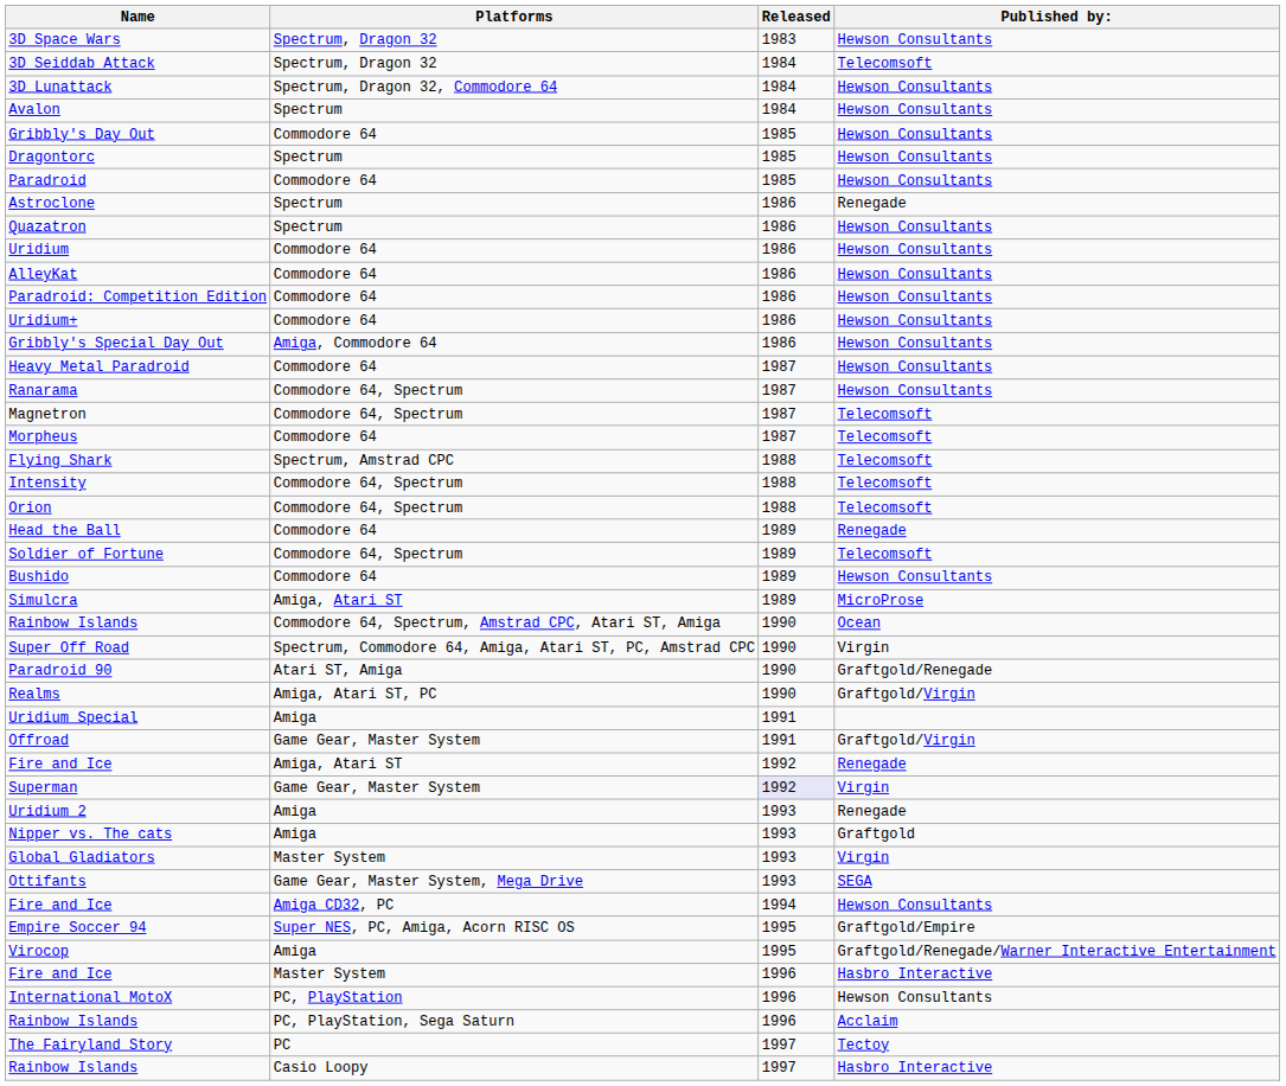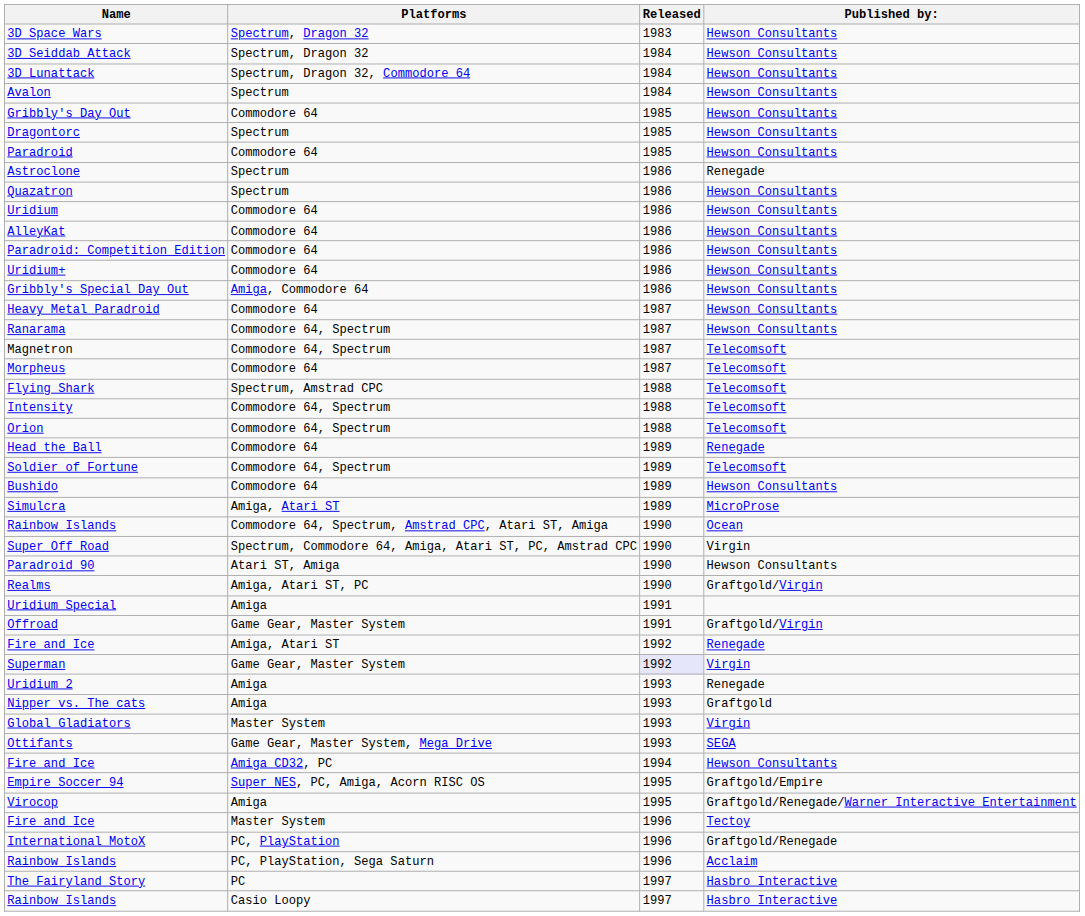 <table class="wikitable">
 <tr>
 <th>Name</th>
 <th>Platforms</th>
 <th>Released</th>
 <th>Published by:</th>
 </tr>
 <tr>
 <td><a href='#'>3D Space Wars</a></td>
 <td><a href='#'>Spectrum</a>, <a href='#'>Dragon 32</a></td>
 <td>1983</td>
 <td><a href='#'>Hewson Consultants</a></td>
 </tr>
 <tr>
 <td><a href='#'>3D Seiddab Attack</a></td>
 <td>Spectrum, Dragon 32</td>
 <td>1984</td>
-<td><a href='#'>Telecomsoft</a></td>
+<td><a href='#'>Hewson Consultants</a></td>
 </tr>
 <tr>
 <td><a href='#'>3D Lunattack</a></td>
 <td>Spectrum, Dragon 32, <a href='#'>Commodore 64</a></td>
 <td>1984</td>
 <td><a href='#'>Hewson Consultants</a></td>
 </tr>
 <tr>
 <td><a href='#'>Avalon</a></td>
 <td>Spectrum</td>
 <td>1984</td>
 <td><a href='#'>Hewson Consultants</a></td>
 </tr>
 <tr>
 <td><a href='#'>Gribbly's Day Out</a></td>
 <td>Commodore 64</td>
 <td>1985</td>
 <td><a href='#'>Hewson Consultants</a></td>
 </tr>
 <tr>
 <td><a href='#'>Dragontorc</a></td>
 <td>Spectrum</td>
 <td>1985</td>
 <td><a href='#'>Hewson Consultants</a></td>
 </tr>
 <tr>
 <td><a href='#'>Paradroid</a></td>
 <td>Commodore 64</td>
 <td>1985</td>
 <td><a href='#'>Hewson Consultants</a></td>
 </tr>
 <tr>
 <td><a href='#'>Astroclone</a></td>
 <td>Spectrum</td>
 <td>1986</td>
 <td>Renegade</td>
 </tr>
 <tr>
 <td><a href='#'>Quazatron</a></td>
 <td>Spectrum</td>
 <td>1986</td>
 <td><a href='#'>Hewson Consultants</a></td>
 </tr>
 <tr>
 <td><a href='#'>Uridium</a></td>
 <td>Commodore 64</td>
 <td>1986</td>
 <td><a href='#'>Hewson Consultants</a></td>
 </tr>
 <tr>
 <td><a href='#'>AlleyKat</a></td>
 <td>Commodore 64</td>
 <td>1986</td>
 <td><a href='#'>Hewson Consultants</a></td>
 </tr>
 <tr>
 <td><a href='#'>Paradroid: Competition Edition</a></td>
 <td>Commodore 64</td>
 <td>1986</td>
 <td><a href='#'>Hewson Consultants</a></td>
 </tr>
 <tr>
 <td><a href='#'>Uridium+</a></td>
 <td>Commodore 64</td>
 <td>1986</td>
 <td><a href='#'>Hewson Consultants</a></td>
 </tr>
 <tr>
 <td><a href='#'>Gribbly's Special Day Out</a></td>
 <td><a href='#'>Amiga</a>, Commodore 64</td>
 <td>1986</td>
 <td><a href='#'>Hewson Consultants</a></td>
 </tr>
 <tr>
 <td><a href='#'>Heavy Metal Paradroid</a></td>
 <td>Commodore 64</td>
 <td>1987</td>
 <td><a href='#'>Hewson Consultants</a></td>
 </tr>
 <tr>
 <td><a href='#'>Ranarama</a></td>
 <td>Commodore 64, Spectrum</td>
 <td>1987</td>
 <td><a href='#'>Hewson Consultants</a></td>
 </tr>
 <tr>
 <td>Magnetron</td>
 <td>Commodore 64, Spectrum</td>
 <td>1987</td>
 <td><a href='#'>Telecomsoft</a></td>
 </tr>
 <tr>
 <td><a href='#'>Morpheus</a></td>
 <td>Commodore 64</td>
 <td>1987</td>
 <td><a href='#'>Telecomsoft</a></td>
 </tr>
 <tr>
 <td><a href='#'>Flying Shark</a></td>
 <td>Spectrum, Amstrad CPC</td>
 <td>1988</td>
 <td><a href='#'>Telecomsoft</a></td>
 </tr>
 <tr>
 <td><a href='#'>Intensity</a></td>
 <td>Commodore 64, Spectrum</td>
 <td>1988</td>
 <td><a href='#'>Telecomsoft</a></td>
 </tr>
 <tr>
 <td><a href='#'>Orion</a></td>
 <td>Commodore 64, Spectrum</td>
 <td>1988</td>
 <td><a href='#'>Telecomsoft</a></td>
 </tr>
 <tr>
 <td><a href='#'>Head the Ball</a></td>
 <td>Commodore 64</td>
 <td>1989</td>
 <td><a href='#'>Renegade</a></td>
 </tr>
 <tr>
 <td><a href='#'>Soldier of Fortune</a></td>
 <td>Commodore 64, Spectrum</td>
 <td>1989</td>
 <td><a href='#'>Telecomsoft</a></td>
 </tr>
 <tr>
 <td><a href='#'>Bushido</a></td>
 <td>Commodore 64</td>
 <td>1989</td>
 <td><a href='#'>Hewson Consultants</a></td>
 </tr>
 <tr>
 <td><a href='#'>Simulcra</a></td>
 <td>Amiga, <a href='#'>Atari ST</a></td>
 <td>1989</td>
 <td><a href='#'>MicroProse</a></td>
 </tr>
 <tr>
 <td><a href='#'>Rainbow Islands</a></td>
 <td>Commodore 64, Spectrum, <a href='#'>Amstrad CPC</a>, Atari ST, Amiga</td>
 <td>1990</td>
 <td><a href='#'>Ocean</a></td>
 </tr>
 <tr>
 <td><a href='#'>Super Off Road</a></td>
 <td>Spectrum, Commodore 64, Amiga, Atari ST, PC, Amstrad CPC</td>
 <td>1990</td>
 <td>Virgin</td>
 </tr>
 <tr>
 <td><a href='#'>Paradroid 90</a></td>
 <td>Atari ST, Amiga</td>
 <td>1990</td>
-<td>Graftgold/Renegade</td>
+<td>Hewson Consultants</td>
 </tr>
 <tr>
 <td><a href='#'>Realms</a></td>
 <td>Amiga, Atari ST, PC</td>
 <td>1990</td>
 <td>Graftgold/<a href='#'>Virgin</a></td>
 </tr>
 <tr>
 <td><a href='#'>Uridium Special</a></td>
 <td>Amiga</td>
 <td>1991</td>
 <td></td>
 </tr>
 <tr>
 <td><a href='#'>Offroad</a></td>
 <td>Game Gear, Master System</td>
 <td>1991</td>
 <td>Graftgold/<a href='#'>Virgin</a></td>
 </tr>
 <tr>
 <td><a href='#'>Fire and Ice</a></td>
 <td>Amiga, Atari ST</td>
 <td>1992</td>
 <td><a href='#'>Renegade</a></td>
 </tr>
 <tr>
 <td><a href='#'>Superman</a></td>
 <td>Game Gear, Master System</td>
 <td style="background: lavender;">1992</td>
 <td><a href='#'>Virgin</a></td>
 </tr>
 <tr>
 <td><a href='#'>Uridium 2</a></td>
 <td>Amiga</td>
 <td>1993</td>
 <td>Renegade</td>
 </tr>
 <tr>
 <td><a href='#'>Nipper vs. The cats</a></td>
 <td>Amiga</td>
 <td>1993</td>
 <td>Graftgold</td>
 </tr>
 <tr>
 <td><a href='#'>Global Gladiators</a></td>
 <td>Master System</td>
 <td>1993</td>
 <td><a href='#'>Virgin</a></td>
 </tr>
 <tr>
 <td><a href='#'>Ottifants</a></td>
 <td>Game Gear, Master System, <a href='#'>Mega Drive</a></td>
 <td>1993</td>
 <td><a href='#'>SEGA</a></td>
 </tr>
 <tr>
 <td><a href='#'>Fire and Ice</a></td>
 <td><a href='#'>Amiga CD32</a>, PC</td>
 <td>1994</td>
 <td><a href='#'>Hewson Consultants</a></td>
 </tr>
 <tr>
 <td><a href='#'>Empire Soccer 94</a></td>
 <td><a href='#'>Super NES</a>, PC, Amiga, Acorn RISC OS</td>
 <td>1995</td>
 <td>Graftgold/Empire</td>
 </tr>
 <tr>
 <td><a href='#'>Virocop</a></td>
 <td>Amiga</td>
 <td>1995</td>
 <td>Graftgold/Renegade/<a href='#'>Warner Interactive Entertainment</a></td>
 </tr>
 <tr>
 <td><a href='#'>Fire and Ice</a></td>
 <td>Master System</td>
 <td>1996</td>
-<td><a href='#'>Hasbro Interactive</a></td>
+<td><a href='#'>Tectoy</a></td>
 </tr>
 <tr>
 <td><a href='#'>International MotoX</a></td>
 <td>PC, <a href='#'>PlayStation</a></td>
 <td>1996</td>
-<td>Hewson Consultants</td>
+<td>Graftgold/Renegade</td>
 </tr>
 <tr>
 <td><a href='#'>Rainbow Islands</a></td>
 <td>PC, PlayStation, Sega Saturn</td>
 <td>1996</td>
 <td><a href='#'>Acclaim</a></td>
 </tr>
 <tr>
 <td><a href='#'>The Fairyland Story</a></td>
 <td>PC</td>
 <td>1997</td>
-<td><a href='#'>Tectoy</a></td>
+<td><a href='#'>Hasbro Interactive</a></td>
 </tr>
 <tr>
 <td><a href='#'>Rainbow Islands</a></td>
 <td>Casio Loopy</td>
 <td>1997</td>
 <td><a href='#'>Hasbro Interactive</a></td>
 </tr>
 </table>
